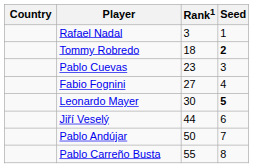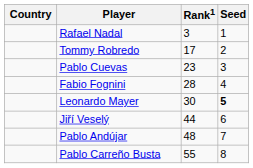 <table class="sortable wikitable">
 <tr>
 <th width="70">Country</th>
 <th width="175">Player</th>
 <th>Rank<sup>1</sup></th>
 <th>Seed</th>
 </tr>
 <tr>
 <td></td>
 <td><a href='#'>Rafael Nadal</a></td>
 <td>3</td>
 <td>1</td>
 </tr>
 <tr>
 <td></td>
 <td><a href='#'>Tommy Robredo</a></td>
-<td>18</td>
-<td><strong>2</strong></td>
+<td>17</td>
+<td>2</td>
 </tr>
 <tr>
 <td></td>
 <td><a href='#'>Pablo Cuevas</a></td>
 <td>23</td>
 <td>3</td>
 </tr>
 <tr>
 <td></td>
 <td><a href='#'>Fabio Fognini</a></td>
-<td>27</td>
+<td>28</td>
 <td>4</td>
 </tr>
 <tr>
 <td></td>
 <td><a href='#'>Leonardo Mayer</a></td>
 <td>30</td>
 <td><strong>5</strong></td>
 </tr>
 <tr>
 <td></td>
 <td><a href='#'>Jiří Veselý</a></td>
 <td>44</td>
 <td>6</td>
 </tr>
 <tr>
 <td></td>
 <td><a href='#'>Pablo Andújar</a></td>
-<td>50</td>
+<td>48</td>
 <td>7</td>
 </tr>
 <tr>
 <td></td>
 <td><a href='#'>Pablo Carreño Busta</a></td>
 <td>55</td>
 <td>8</td>
 </tr>
 </table>
